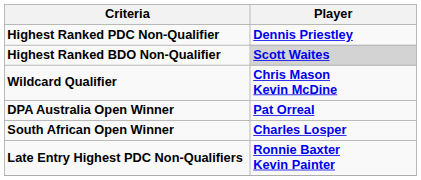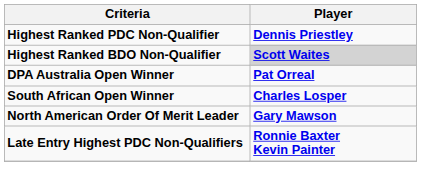 <table class="wikitable">
 <tr>
 <th width=300>Criteria</th>
 <th width=200>Player</th>
 </tr>
 <tr>
 <td><strong>Highest Ranked PDC Non-Qualifier</strong></td>
 <td> <strong><a href='#'>Dennis Priestley</a></strong></td>
 </tr>
 <tr>
 <td><strong>Highest Ranked BDO Non-Qualifier</strong></td>
 <td style="background: lightgrey;"> <strong><a href='#'>Scott Waites</a></strong></td>
 </tr>
 <tr>
-<td><strong>Wildcard Qualifier</strong></td>
-<td> <strong><a href='#'>Chris Mason</a></strong><br> <strong><a href='#'>Kevin McDine</a></strong></td>
-</tr>
-<tr>
 <td><strong>DPA Australia Open Winner</strong></td>
 <td> <strong><a href='#'>Pat Orreal</a></strong></td>
 </tr>
 <tr>
 <td><strong>South African Open Winner</strong></td>
 <td> <strong><a href='#'>Charles Losper</a></strong></td>
 </tr>
 <tr>
+<td><strong>North American Order Of Merit Leader</strong></td>
+<td> <strong><a href='#'>Gary Mawson</a></strong></td>
+</tr>
+<tr>
 <td><strong>Late Entry Highest PDC Non-Qualifiers</strong></td>
 <td> <strong><a href='#'>Ronnie Baxter</a></strong><br> <strong><a href='#'>Kevin Painter</a></strong></td>
 </tr>
 <tr>
 </tr>
 </table>
